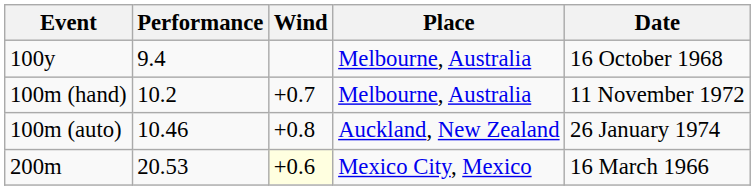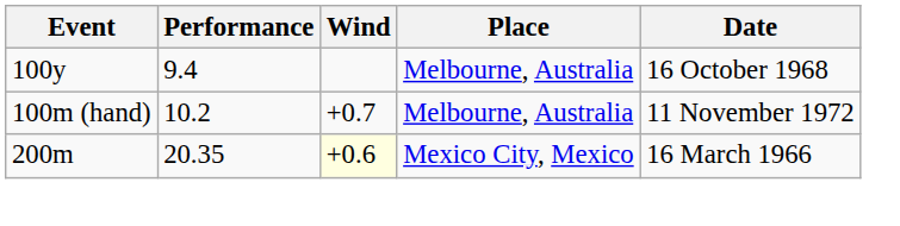 <table class="wikitable">
 <tr>
 <th>Event</th>
 <th>Performance</th>
 <th>Wind</th>
 <th>Place</th>
 <th>Date</th>
 </tr>
 <tr>
 <td>100y</td>
 <td>9.4</td>
 <td></td>
 <td><a href='#'>Melbourne</a>, <a href='#'>Australia</a></td>
 <td>16 October 1968</td>
 </tr>
 <tr>
 <td>100m (hand)</td>
 <td>10.2</td>
 <td>+0.7</td>
 <td><a href='#'>Melbourne</a>, <a href='#'>Australia</a></td>
 <td>11 November 1972</td>
 </tr>
 <tr>
-<td>100m (auto)</td>
-<td>10.46</td>
-<td>+0.8</td>
-<td><a href='#'>Auckland</a>, <a href='#'>New Zealand</a></td>
-<td>26 January 1974</td>
-</tr>
-<tr>
 <td>200m</td>
-<td>20.53</td>
+<td>20.35</td>
 <td style="background: lightyellow;">+0.6</td>
 <td><a href='#'>Mexico City</a>, <a href='#'>Mexico</a></td>
 <td>16 March 1966</td>
 </tr>
 </table>
